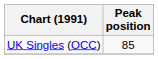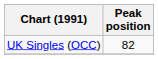 <table class="wikitable">
 <tr>
 <th align="left">Chart (1991)</th>
 <th align="left">Peak<br>position</th>
 </tr>
 <tr>
 <td><a href='#'>UK Singles</a> (<a href='#'>OCC</a>)</td>
-<td align="center">85</td>
+<td align="center">82</td>
 </tr>
 <tr>
 </tr>
 </table>
